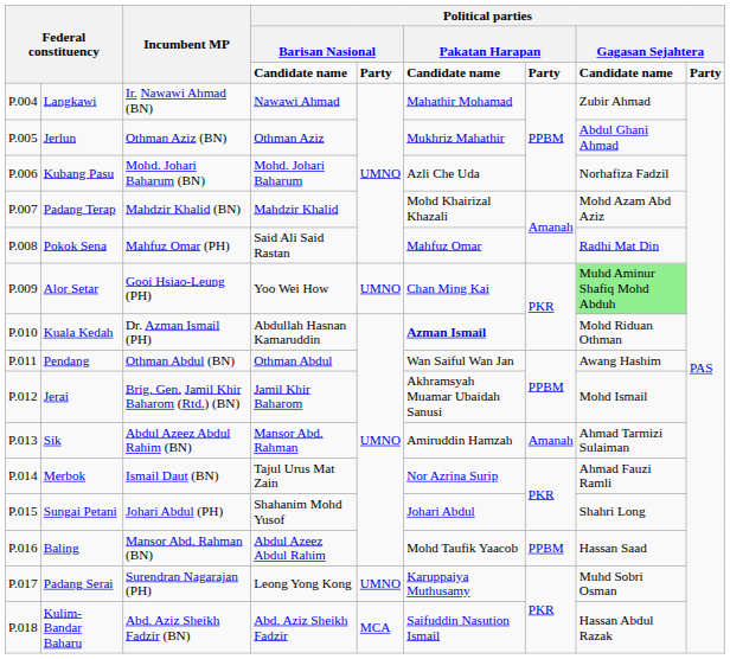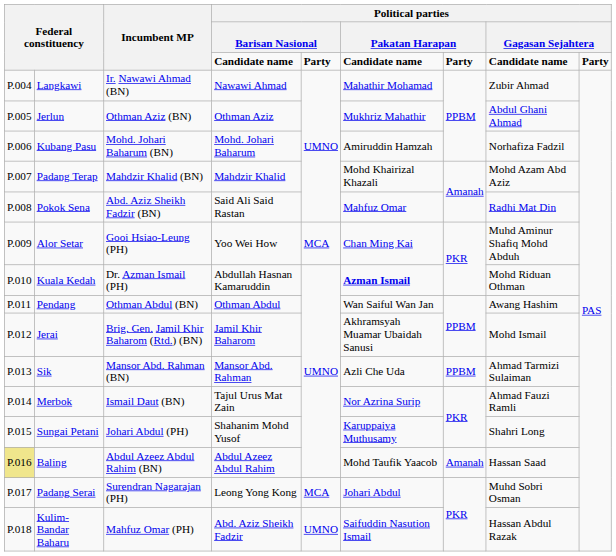 <table class="wikitable mw-collapsible mw-collapsed">
 <tr>
 <th rowspan="3" colspan="2">Federal constituency</th>
 <th rowspan="3">Incumbent MP</th>
 <th colspan="6">Political parties</th>
 </tr>
 <tr>
 <th colspan="2"><br><a href='#'>Barisan Nasional</a></th>
 <th colspan="2"><br><a href='#'>Pakatan Harapan</a></th>
 <th colspan="2"><br><a href='#'>Gagasan Sejahtera</a></th>
 </tr>
 <tr>
 <td><strong>Candidate name</strong></td>
 <td><strong>Party</strong></td>
 <td><strong>Candidate name</strong></td>
 <td><strong>Party</strong></td>
 <td><strong>Candidate name</strong></td>
 <td><strong>Party</strong></td>
 </tr>
 <tr>
 <td>P.004</td>
 <td><a href='#'>Langkawi</a></td>
 <td><a href='#'>Ir.</a> <a href='#'>Nawawi Ahmad</a> (BN)</td>
 <td><a href='#'>Nawawi Ahmad</a></td>
 <td rowspan="5"><a href='#'>UMNO</a></td>
 <td><a href='#'>Mahathir Mohamad</a></td>
 <td rowspan="3"><a href='#'>PPBM</a></td>
 <td>Zubir Ahmad</td>
 <td rowspan="15"><a href='#'>PAS</a></td>
 </tr>
 <tr>
 <td>P.005</td>
 <td><a href='#'>Jerlun</a></td>
 <td><a href='#'>Othman Aziz</a> (BN)</td>
 <td><a href='#'>Othman Aziz</a></td>
 <td><a href='#'>Mukhriz Mahathir</a></td>
 <td><a href='#'>Abdul Ghani Ahmad</a></td>
 </tr>
 <tr>
 <td>P.006</td>
 <td><a href='#'>Kubang Pasu</a></td>
 <td><a href='#'>Mohd. Johari Baharum</a> (BN)</td>
 <td><a href='#'>Mohd. Johari Baharum</a></td>
-<td>Azli Che Uda</td>
+<td>Amiruddin Hamzah</td>
 <td>Norhafiza Fadzil</td>
 </tr>
 <tr>
 <td>P.007</td>
 <td><a href='#'>Padang Terap</a></td>
 <td><a href='#'>Mahdzir Khalid</a> (BN)</td>
 <td><a href='#'>Mahdzir Khalid</a></td>
 <td>Mohd Khairizal Khazali</td>
 <td rowspan="2"><a href='#'>Amanah</a></td>
 <td>Mohd Azam Abd Aziz</td>
 </tr>
 <tr>
 <td>P.008</td>
 <td><a href='#'>Pokok Sena</a></td>
-<td><a href='#'>Mahfuz Omar</a> (PH)</td>
+<td><a href='#'>Abd. Aziz Sheikh Fadzir</a> (BN)</td>
 <td>Said Ali Said Rastan</td>
 <td><a href='#'>Mahfuz Omar</a></td>
 <td><a href='#'>Radhi Mat Din</a></td>
 </tr>
 <tr>
 <td>P.009</td>
 <td><a href='#'>Alor Setar</a></td>
 <td><a href='#'>Gooi Hsiao-Leung</a> (PH)</td>
 <td>Yoo Wei How</td>
-<td><a href='#'>UMNO</a></td>
+<td><a href='#'>MCA</a></td>
 <td><a href='#'>Chan Ming Kai</a></td>
 <td rowspan="2"><a href='#'>PKR</a></td>
-<td style="background: lightgreen;">Muhd Aminur Shafiq Mohd Abduh</td>
+<td>Muhd Aminur Shafiq Mohd Abduh</td>
 </tr>
 <tr>
 <td>P.010</td>
 <td><a href='#'>Kuala Kedah</a></td>
 <td>Dr. <a href='#'>Azman Ismail</a> (PH)</td>
 <td>Abdullah Hasnan Kamaruddin</td>
 <td rowspan="7"><a href='#'>UMNO</a></td>
 <td><strong><a href='#'>Azman Ismail</a></strong></td>
 <td>Mohd Riduan Othman</td>
 </tr>
 <tr>
 <td>P.011</td>
 <td><a href='#'>Pendang</a></td>
 <td><a href='#'>Othman Abdul</a> (BN)</td>
 <td><a href='#'>Othman Abdul</a></td>
 <td>Wan Saiful Wan Jan</td>
 <td rowspan="2"><a href='#'>PPBM</a></td>
 <td>Awang Hashim</td>
 </tr>
 <tr>
 <td>P.012</td>
 <td><a href='#'>Jerai</a></td>
 <td><a href='#'>Brig. Gen.</a> <a href='#'>Jamil Khir Baharom</a> (<a href='#'>Rtd.</a>) (BN)</td>
 <td><a href='#'>Jamil Khir Baharom</a></td>
 <td>Akhramsyah Muamar Ubaidah Sanusi</td>
 <td>Mohd Ismail</td>
 </tr>
 <tr>
 <td>P.013</td>
 <td><a href='#'>Sik</a></td>
-<td><a href='#'>Abdul Azeez Abdul Rahim</a> (BN)</td>
+<td><a href='#'>Mansor Abd. Rahman</a> (BN)</td>
 <td><a href='#'>Mansor Abd. Rahman</a></td>
-<td>Amiruddin Hamzah</td>
-<td><a href='#'>Amanah</a></td>
+<td>Azli Che Uda</td>
+<td><a href='#'>PPBM</a></td>
 <td>Ahmad Tarmizi Sulaiman</td>
 </tr>
 <tr>
 <td>P.014</td>
 <td><a href='#'>Merbok</a></td>
 <td><a href='#'>Ismail Daut</a> (BN)</td>
 <td>Tajul Urus Mat Zain</td>
 <td><a href='#'>Nor Azrina Surip</a></td>
 <td rowspan="2"><a href='#'>PKR</a></td>
 <td>Ahmad Fauzi Ramli</td>
 </tr>
 <tr>
 <td>P.015</td>
 <td><a href='#'>Sungai Petani</a></td>
 <td><a href='#'>Johari Abdul</a> (PH)</td>
 <td>Shahanim Mohd Yusof</td>
-<td><a href='#'>Johari Abdul</a></td>
+<td><a href='#'>Karuppaiya Muthusamy</a></td>
 <td>Shahri Long</td>
 </tr>
 <tr>
-<td>P.016</td>
+<td style="background: khaki;">P.016</td>
 <td><a href='#'>Baling</a></td>
-<td><a href='#'>Mansor Abd. Rahman</a> (BN)</td>
+<td><a href='#'>Abdul Azeez Abdul Rahim</a> (BN)</td>
 <td><a href='#'>Abdul Azeez Abdul Rahim</a></td>
 <td>Mohd Taufik Yaacob</td>
-<td><a href='#'>PPBM</a></td>
+<td><a href='#'>Amanah</a></td>
 <td>Hassan Saad</td>
 </tr>
 <tr>
 <td>P.017</td>
 <td><a href='#'>Padang Serai</a></td>
 <td><a href='#'>Surendran Nagarajan</a> (PH)</td>
 <td>Leong Yong Kong</td>
-<td><a href='#'>UMNO</a></td>
-<td><a href='#'>Karuppaiya Muthusamy</a></td>
+<td><a href='#'>MCA</a></td>
+<td><a href='#'>Johari Abdul</a></td>
 <td rowspan="2"><a href='#'>PKR</a></td>
 <td>Muhd Sobri Osman</td>
 </tr>
 <tr>
 <td>P.018</td>
 <td><a href='#'>Kulim-Bandar Baharu</a></td>
-<td><a href='#'>Abd. Aziz Sheikh Fadzir</a> (BN)</td>
+<td><a href='#'>Mahfuz Omar</a> (PH)</td>
 <td><a href='#'>Abd. Aziz Sheikh Fadzir</a></td>
-<td><a href='#'>MCA</a></td>
+<td><a href='#'>UMNO</a></td>
 <td><a href='#'>Saifuddin Nasution Ismail</a></td>
 <td>Hassan Abdul Razak</td>
 </tr>
 </table>
